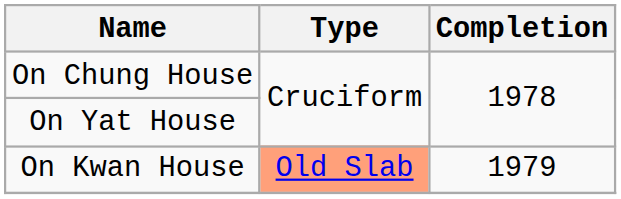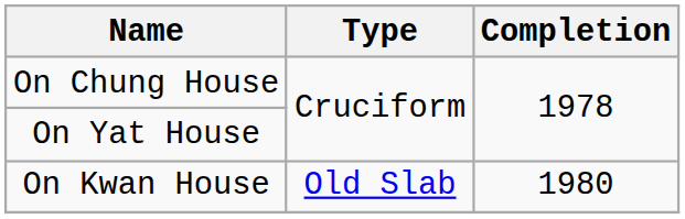 <table class="wikitable" style="text-align: center">
 <tr>
 <th>Name</th>
 <th>Type</th>
 <th>Completion</th>
 </tr>
 <tr>
 <td>On Chung House</td>
 <td rowspan="2">Cruciform</td>
 <td rowspan="2">1978</td>
 </tr>
 <tr>
 <td>On Yat House</td>
 </tr>
 <tr>
 <td>On Kwan House</td>
-<td rowspan="1" style="background: lightsalmon;"><a href='#'>Old Slab</a></td>
-<td rowspan="1">1979</td>
+<td rowspan="1"><a href='#'>Old Slab</a></td>
+<td rowspan="1">1980</td>
 </tr>
 <tr>
 </tr>
 </table>
